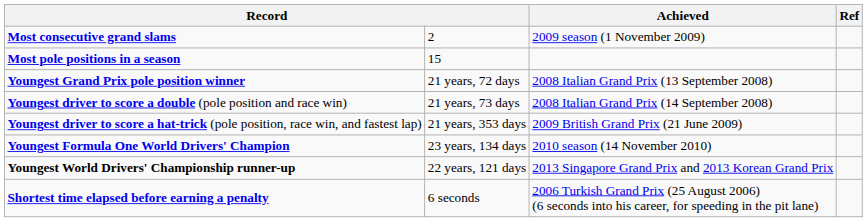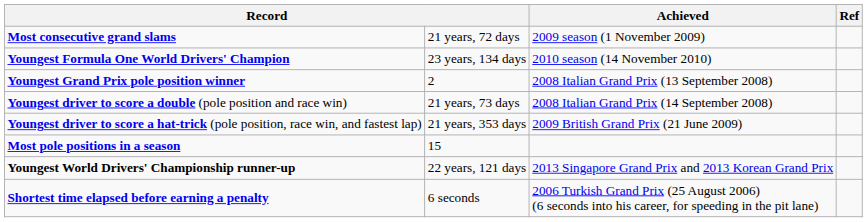 <table class="wikitable" style="font-size:95%;">
 <tr>
 <th colspan=2>Record</th>
 <th>Achieved</th>
 <th>Ref</th>
 </tr>
 <tr>
 <td><strong><a href='#'>Most consecutive grand slams</a></strong></td>
-<td>2</td>
+<td>21 years, 72 days</td>
 <td><a href='#'>2009 season</a> (1 November 2009)</td>
 <td></td>
 </tr>
 <tr>
-<td><strong><a href='#'>Most pole positions in a season</a></strong></td>
-<td>15</td>
-<td></td>
+<td><strong><a href='#'>Youngest Formula One World Drivers' Champion</a></strong></td>
+<td>23 years, 134 days</td>
+<td><a href='#'>2010 season</a> (14 November 2010)</td>
 <td></td>
 </tr>
 <tr>
 <td><strong><a href='#'>Youngest Grand Prix pole position winner</a></strong></td>
-<td>21 years, 72 days</td>
+<td>2</td>
 <td><a href='#'>2008 Italian Grand Prix</a> (13 September 2008)</td>
 <td></td>
 </tr>
 <tr>
 <td><strong><a href='#'>Youngest driver to score a double</a></strong> (pole position and race win)</td>
 <td>21 years, 73 days</td>
 <td><a href='#'>2008 Italian Grand Prix</a> (14 September 2008)</td>
 <td></td>
 </tr>
 <tr>
 <td nowrap><strong><a href='#'>Youngest driver to score a hat-trick</a></strong> (pole position, race win, and fastest lap)</td>
 <td nowrap>21 years, 353 days</td>
 <td><a href='#'>2009 British Grand Prix</a> (21 June 2009)</td>
 <td></td>
 </tr>
 <tr>
-<td><strong><a href='#'>Youngest Formula One World Drivers' Champion</a></strong></td>
-<td>23 years, 134 days</td>
-<td><a href='#'>2010 season</a> (14 November 2010)</td>
+<td><strong><a href='#'>Most pole positions in a season</a></strong></td>
+<td>15</td>
+<td></td>
 <td></td>
 </tr>
 <tr>
 <td><strong>Youngest World Drivers' Championship runner-up</strong></td>
 <td>22 years, 121 days</td>
 <td nowrap><a href='#'>2013 Singapore Grand Prix</a> and <a href='#'>2013 Korean Grand Prix</a></td>
 <td></td>
 </tr>
 <tr>
 <td><strong><a href='#'>Shortest time elapsed before earning a penalty</a></strong></td>
 <td>6 seconds</td>
 <td><a href='#'>2006 Turkish Grand Prix</a> (25 August 2006)<br>(6 seconds into his career, for speeding in the pit lane)</td>
 <td></td>
 </tr>
 </table>
